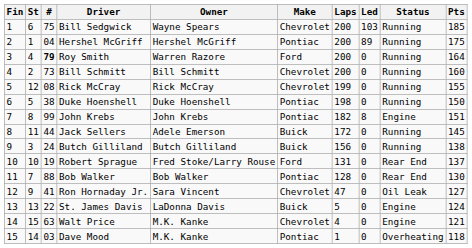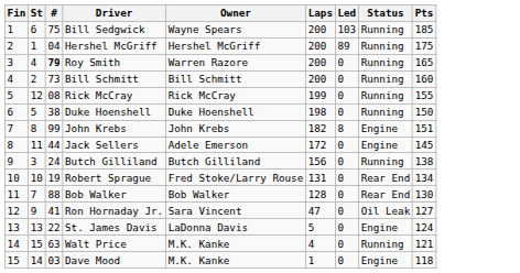 <table class="wikitable" style="font-size: 95%;">
 <tr>
 <th>Fin</th>
 <th>St</th>
 <th>#</th>
 <th>Driver</th>
 <th>Owner</th>
-<th>Make</th>
 <th>Laps</th>
 <th>Led</th>
 <th>Status</th>
 <th>Pts</th>
 </tr>
 <tr>
 <td>1</td>
 <td>6</td>
 <td>75</td>
 <td>Bill Sedgwick</td>
 <td>Wayne Spears</td>
-<td>Chevrolet</td>
 <td>200</td>
 <td>103</td>
 <td>Running</td>
 <td>185</td>
 </tr>
 <tr>
 <td>2</td>
 <td>1</td>
 <td>04</td>
 <td>Hershel McGriff</td>
 <td>Hershel McGriff</td>
-<td>Pontiac</td>
 <td>200</td>
 <td>89</td>
 <td>Running</td>
 <td>175</td>
 </tr>
 <tr>
 <td>3</td>
 <td>4</td>
 <td><strong>79</strong></td>
 <td>Roy Smith</td>
 <td>Warren Razore</td>
-<td>Ford</td>
 <td>200</td>
 <td>0</td>
 <td>Running</td>
-<td>164</td>
+<td>165</td>
 </tr>
 <tr>
 <td>4</td>
 <td>2</td>
 <td>73</td>
 <td>Bill Schmitt</td>
 <td>Bill Schmitt</td>
-<td>Chevrolet</td>
 <td>200</td>
 <td>0</td>
 <td>Running</td>
 <td>160</td>
 </tr>
 <tr>
 <td>5</td>
 <td>12</td>
 <td>08</td>
 <td>Rick McCray</td>
 <td>Rick McCray</td>
-<td>Chevrolet</td>
 <td>199</td>
 <td>0</td>
 <td>Running</td>
 <td>155</td>
 </tr>
 <tr>
 <td>6</td>
 <td>5</td>
 <td>38</td>
 <td>Duke Hoenshell</td>
 <td>Duke Hoenshell</td>
-<td>Pontiac</td>
 <td>198</td>
 <td>0</td>
 <td>Running</td>
 <td>150</td>
 </tr>
 <tr>
 <td>7</td>
 <td>8</td>
 <td>99</td>
 <td>John Krebs</td>
 <td>John Krebs</td>
-<td>Pontiac</td>
 <td>182</td>
 <td>8</td>
 <td>Engine</td>
 <td>151</td>
 </tr>
 <tr>
 <td>8</td>
 <td>11</td>
 <td>44</td>
 <td>Jack Sellers</td>
 <td>Adele Emerson</td>
-<td>Buick</td>
 <td>172</td>
 <td>0</td>
-<td>Running</td>
+<td>Engine</td>
 <td>145</td>
 </tr>
 <tr>
 <td>9</td>
 <td>3</td>
 <td>24</td>
 <td>Butch Gilliland</td>
 <td>Butch Gilliland</td>
-<td>Buick</td>
 <td>156</td>
 <td>0</td>
 <td>Running</td>
 <td>138</td>
 </tr>
 <tr>
 <td>10</td>
 <td>10</td>
 <td>19</td>
 <td>Robert Sprague</td>
 <td>Fred Stoke/Larry Rouse</td>
-<td>Ford</td>
 <td>131</td>
 <td>0</td>
 <td>Rear End</td>
-<td>137</td>
+<td>134</td>
 </tr>
 <tr>
 <td>11</td>
 <td>7</td>
 <td>88</td>
 <td>Bob Walker</td>
 <td>Bob Walker</td>
-<td>Pontiac</td>
 <td>128</td>
 <td>0</td>
 <td>Rear End</td>
 <td>130</td>
 </tr>
 <tr>
 <td>12</td>
 <td>9</td>
 <td>41</td>
 <td>Ron Hornaday Jr.</td>
 <td>Sara Vincent</td>
-<td>Chevrolet</td>
 <td>47</td>
 <td>0</td>
 <td>Oil Leak</td>
 <td>127</td>
 </tr>
 <tr>
 <td>13</td>
 <td>13</td>
 <td>22</td>
 <td>St. James Davis</td>
 <td>LaDonna Davis</td>
-<td>Buick</td>
 <td>5</td>
 <td>0</td>
 <td>Engine</td>
 <td>124</td>
 </tr>
 <tr>
 <td>14</td>
 <td>15</td>
 <td>63</td>
 <td>Walt Price</td>
 <td>M.K. Kanke</td>
-<td>Chevrolet</td>
 <td>4</td>
 <td>0</td>
-<td>Engine</td>
+<td>Running</td>
 <td>121</td>
 </tr>
 <tr>
 <td>15</td>
 <td>14</td>
 <td>03</td>
 <td>Dave Mood</td>
 <td>M.K. Kanke</td>
-<td>Pontiac</td>
 <td>1</td>
 <td>0</td>
-<td>Overheating</td>
+<td>Engine</td>
 <td>118</td>
 </tr>
 </table>
